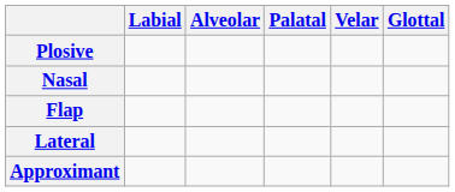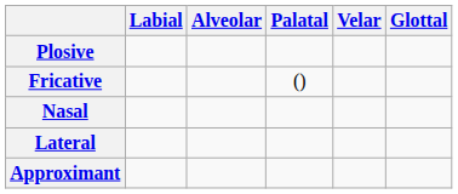 <table class="wikitable">
 <tr>
 <th></th>
 <th><a href='#'>Labial</a></th>
 <th><a href='#'>Alveolar</a></th>
 <th><a href='#'>Palatal</a></th>
 <th><a href='#'>Velar</a></th>
 <th><a href='#'>Glottal</a></th>
 </tr>
 <tr align="center">
 <th><a href='#'>Plosive</a></th>
 <td></td>
 <td> </td>
 <td> </td>
 <td> </td>
 <td></td>
 </tr>
 <tr align="center">
-<th><a href='#'>Nasal</a></th>
+<th><a href='#'>Fricative</a></th>
 <td></td>
-<td></td>
-<td></td>
+<td> </td>
+<td>()</td>
 <td></td>
 <td></td>
 </tr>
 <tr align="center">
-<th><a href='#'>Flap</a></th>
+<th><a href='#'>Nasal</a></th>
 <td></td>
 <td></td>
 <td></td>
 <td></td>
 <td></td>
 </tr>
 <tr align="center">
 <th><a href='#'>Lateral</a></th>
 <td></td>
 <td></td>
 <td></td>
 <td></td>
 <td></td>
 </tr>
 <tr align="center">
 <th><a href='#'>Approximant</a></th>
 <td></td>
 <td></td>
 <td></td>
 <td></td>
 <td></td>
 </tr>
 </table>
